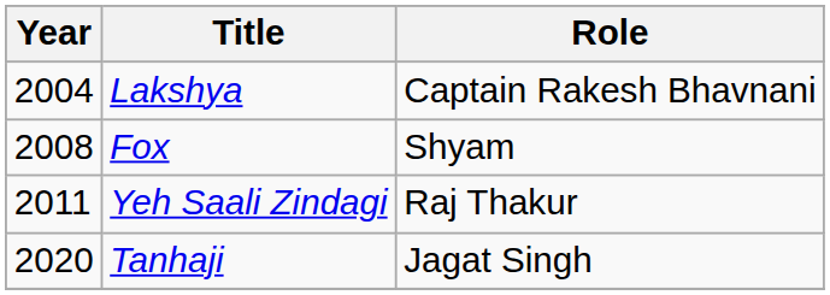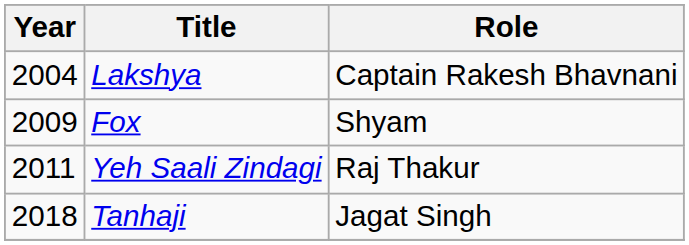 <table class="wikitable sortable">
 <tr>
 <th>Year</th>
 <th>Title</th>
 <th>Role</th>
 </tr>
 <tr>
 <td>2004</td>
 <td><em><a href='#'>Lakshya</a></em></td>
 <td>Captain Rakesh Bhavnani</td>
 </tr>
 <tr>
-<td>2008</td>
+<td>2009</td>
 <td><em><a href='#'>Fox</a></em></td>
 <td>Shyam</td>
 </tr>
 <tr>
 <td>2011</td>
 <td><em><a href='#'>Yeh Saali Zindagi</a></em></td>
 <td>Raj Thakur</td>
 </tr>
 <tr>
-<td>2020</td>
+<td>2018</td>
 <td><em><a href='#'>Tanhaji</a></em></td>
 <td>Jagat Singh</td>
 </tr>
 <tr>
 </tr>
 </table>
